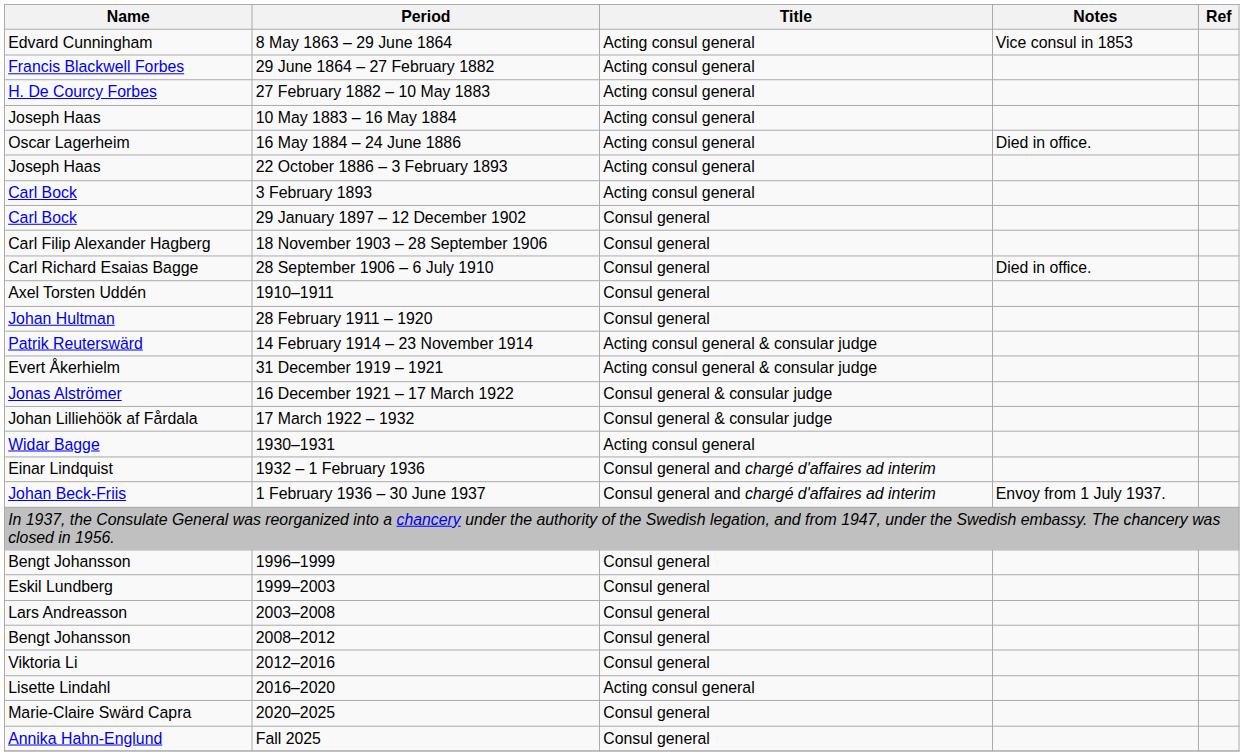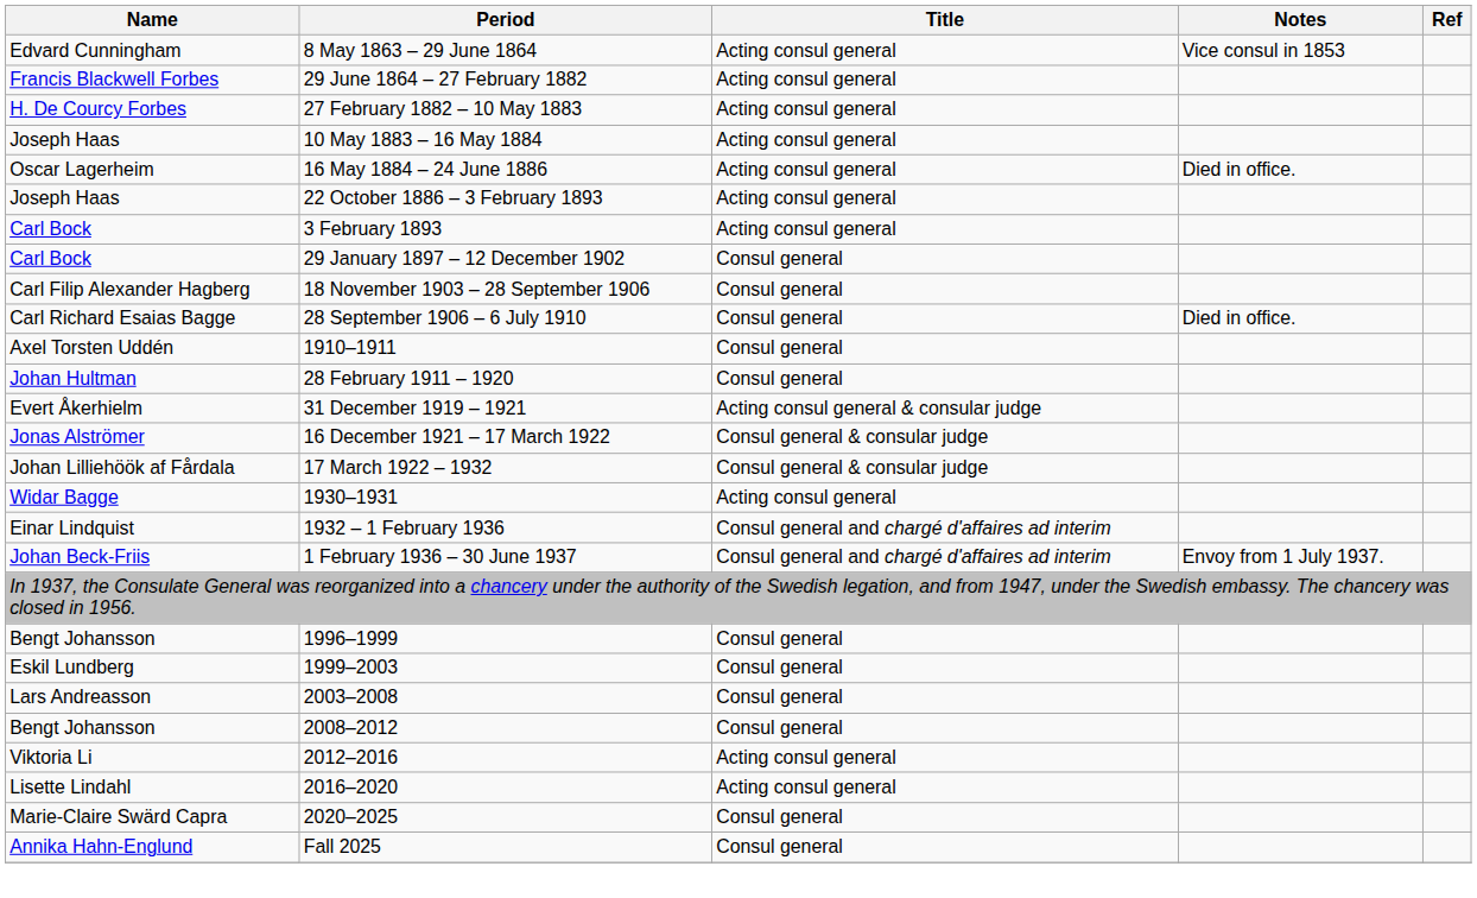 <table class="wikitable" border="0">
 <tr>
 <th>Name</th>
 <th>Period</th>
 <th>Title</th>
 <th>Notes</th>
 <th>Ref</th>
 </tr>
 <tr>
 <td>Edvard Cunningham</td>
 <td>8 May 1863 – 29 June 1864</td>
 <td>Acting consul general</td>
 <td>Vice consul in 1853</td>
 <td></td>
 </tr>
 <tr>
 <td><a href='#'>Francis Blackwell Forbes</a></td>
 <td>29 June 1864 – 27 February 1882</td>
 <td>Acting consul general</td>
 <td></td>
 <td></td>
 </tr>
 <tr>
 <td><a href='#'>H. De Courcy Forbes</a></td>
 <td>27 February 1882 – 10 May 1883</td>
 <td>Acting consul general</td>
 <td></td>
 <td></td>
 </tr>
 <tr>
 <td>Joseph Haas</td>
 <td>10 May 1883 – 16 May 1884</td>
 <td>Acting consul general</td>
 <td></td>
 <td></td>
 </tr>
 <tr>
 <td>Oscar Lagerheim</td>
 <td>16 May 1884 – 24 June 1886</td>
 <td>Acting consul general</td>
 <td>Died in office.</td>
 <td></td>
 </tr>
 <tr>
 <td>Joseph Haas</td>
 <td>22 October 1886 – 3 February 1893</td>
 <td>Acting consul general</td>
 <td></td>
 <td></td>
 </tr>
 <tr>
 <td><a href='#'>Carl Bock</a></td>
 <td>3 February 1893</td>
 <td>Acting consul general</td>
 <td></td>
 <td></td>
 </tr>
 <tr>
 <td><a href='#'>Carl Bock</a></td>
 <td>29 January 1897 – 12 December 1902</td>
 <td>Consul general</td>
 <td></td>
 <td></td>
 </tr>
 <tr>
 <td>Carl Filip Alexander Hagberg</td>
 <td>18 November 1903 – 28 September 1906</td>
 <td>Consul general</td>
 <td></td>
 <td></td>
 </tr>
 <tr>
 <td>Carl Richard Esaias Bagge</td>
 <td>28 September 1906 – 6 July 1910</td>
 <td>Consul general</td>
 <td>Died in office.</td>
 <td></td>
 </tr>
 <tr>
 <td>Axel Torsten Uddén</td>
 <td>1910–1911</td>
 <td>Consul general</td>
 <td></td>
 <td></td>
 </tr>
 <tr>
 <td><a href='#'>Johan Hultman</a></td>
 <td>28 February 1911 – 1920</td>
 <td>Consul general</td>
 <td></td>
 <td></td>
 </tr>
 <tr>
-<td><a href='#'>Patrik Reuterswärd</a></td>
-<td>14 February 1914 – 23 November 1914</td>
-<td>Acting consul general & consular judge</td>
-<td></td>
-<td></td>
-</tr>
-<tr>
 <td>Evert Åkerhielm</td>
 <td>31 December 1919 – 1921</td>
 <td>Acting consul general & consular judge</td>
 <td></td>
 <td></td>
 </tr>
 <tr>
 <td><a href='#'>Jonas Alströmer</a></td>
 <td>16 December 1921 – 17 March 1922</td>
 <td>Consul general & consular judge</td>
 <td></td>
 <td></td>
 </tr>
 <tr>
 <td>Johan Lilliehöök af Fårdala</td>
 <td>17 March 1922 – 1932</td>
 <td>Consul general & consular judge</td>
 <td></td>
 <td></td>
 </tr>
 <tr>
 <td><a href='#'>Widar Bagge</a></td>
 <td>1930–1931</td>
 <td>Acting consul general</td>
 <td></td>
 <td></td>
 </tr>
 <tr>
 <td>Einar Lindquist</td>
 <td>1932 – 1 February 1936</td>
 <td>Consul general and <em>chargé d'affaires ad interim</em></td>
 <td></td>
 <td></td>
 </tr>
 <tr>
 <td><a href='#'>Johan Beck-Friis</a></td>
 <td>1 February 1936 – 30 June 1937</td>
 <td>Consul general and <em>chargé d'affaires ad interim</em></td>
 <td>Envoy from 1 July 1937.</td>
 <td></td>
 </tr>
 <tr>
 <td colspan="5" style="background: silver;"><em>In 1937, the Consulate General was reorganized into a <a href='#'>chancery</a> under the authority of the Swedish legation, and from 1947, under the Swedish embassy. The chancery was closed in 1956.</em></td>
 </tr>
 <tr>
 <td>Bengt Johansson</td>
 <td>1996–1999</td>
 <td>Consul general</td>
 <td></td>
 <td></td>
 </tr>
 <tr>
 <td>Eskil Lundberg</td>
 <td>1999–2003</td>
 <td>Consul general</td>
 <td></td>
 <td></td>
 </tr>
 <tr>
 <td>Lars Andreasson</td>
 <td>2003–2008</td>
 <td>Consul general</td>
 <td></td>
 <td></td>
 </tr>
 <tr>
 <td>Bengt Johansson</td>
 <td>2008–2012</td>
 <td>Consul general</td>
 <td></td>
 <td></td>
 </tr>
 <tr>
 <td>Viktoria Li</td>
 <td>2012–2016</td>
-<td>Consul general</td>
+<td>Acting consul general</td>
 <td></td>
 <td></td>
 </tr>
 <tr>
 <td>Lisette Lindahl</td>
 <td>2016–2020</td>
 <td>Acting consul general</td>
 <td></td>
 <td></td>
 </tr>
 <tr>
 <td>Marie-Claire Swärd Capra</td>
 <td>2020–2025</td>
 <td>Consul general</td>
 <td></td>
 <td></td>
 </tr>
 <tr>
 <td><a href='#'>Annika Hahn-Englund</a></td>
 <td>Fall 2025</td>
 <td>Consul general</td>
 <td></td>
 <td></td>
 </tr>
 <tr>
 </tr>
 </table>
